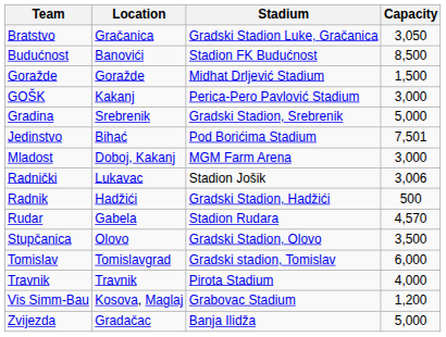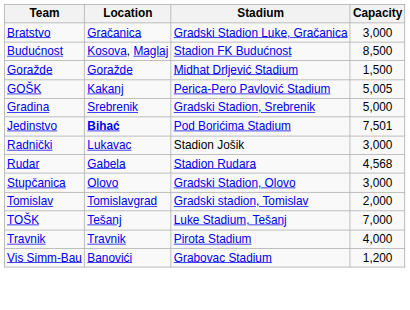 <table class="wikitable sortable">
 <tr>
 <th>Team</th>
 <th>Location</th>
 <th>Stadium</th>
 <th>Capacity</th>
 </tr>
 <tr>
 <td><a href='#'>Bratstvo</a></td>
 <td><a href='#'>Gračanica</a></td>
 <td><a href='#'>Gradski Stadion Luke, Gračanica</a></td>
-<td align="center">3,050</td>
+<td align="center">3,000</td>
 </tr>
 <tr>
 <td><a href='#'>Budućnost</a></td>
-<td><a href='#'>Banovići</a></td>
+<td><a href='#'>Kosova</a>, <a href='#'>Maglaj</a></td>
 <td><a href='#'>Stadion FK Budućnost</a></td>
 <td align="center">8,500</td>
 </tr>
 <tr>
 <td><a href='#'>Goražde</a></td>
 <td><a href='#'>Goražde</a></td>
 <td><a href='#'>Midhat Drljević Stadium</a></td>
 <td align="center">1,500</td>
 </tr>
 <tr>
 <td><a href='#'>GOŠK</a></td>
 <td><a href='#'>Kakanj</a></td>
 <td><a href='#'>Perica-Pero Pavlović Stadium</a></td>
-<td align="center">3,000</td>
+<td align="center">5,005</td>
 </tr>
 <tr>
 <td><a href='#'>Gradina</a></td>
 <td><a href='#'>Srebrenik</a></td>
 <td><a href='#'>Gradski Stadion, Srebrenik</a></td>
 <td align="center">5,000</td>
 </tr>
 <tr>
 <td><a href='#'>Jedinstvo</a></td>
-<td><a href='#'>Bihać</a></td>
+<td><strong><a href='#'>Bihać</a></strong></td>
 <td><a href='#'>Pod Borićima Stadium</a></td>
 <td align="center">7,501</td>
-</tr>
-<tr>
-<td><a href='#'>Mladost</a></td>
-<td><a href='#'>Doboj, Kakanj</a></td>
-<td><a href='#'>MGM Farm Arena</a></td>
-<td align="center">3,000</td>
 </tr>
 <tr>
 <td><a href='#'>Radnički</a></td>
 <td><a href='#'>Lukavac</a></td>
 <td>Stadion Jošik</td>
-<td align="center">3,006</td>
-</tr>
-<tr>
-<td><a href='#'>Radnik</a></td>
-<td><a href='#'>Hadžići</a></td>
-<td><a href='#'>Gradski Stadion, Hadžići</a></td>
-<td align="center">500</td>
+<td align="center">3,000</td>
 </tr>
 <tr>
 <td><a href='#'>Rudar</a></td>
 <td><a href='#'>Gabela</a></td>
 <td><a href='#'>Stadion Rudara</a></td>
-<td align="center">4,570</td>
+<td align="center">4,568</td>
 </tr>
 <tr>
 <td><a href='#'>Stupčanica</a></td>
 <td><a href='#'>Olovo</a></td>
 <td><a href='#'>Gradski Stadion, Olovo</a></td>
-<td align="center">3,500</td>
+<td align="center">3,000</td>
 </tr>
 <tr>
 <td><a href='#'>Tomislav</a></td>
 <td><a href='#'>Tomislavgrad</a></td>
 <td><a href='#'>Gradski stadion, Tomislav</a></td>
-<td align="center">6,000</td>
+<td align="center">2,000</td>
+</tr>
+<tr>
+<td><a href='#'>TOŠK</a></td>
+<td><a href='#'>Tešanj</a></td>
+<td><a href='#'>Luke Stadium, Tešanj</a></td>
+<td align="center">7,000</td>
 </tr>
 <tr>
 <td><a href='#'>Travnik</a></td>
 <td><a href='#'>Travnik</a></td>
 <td><a href='#'>Pirota Stadium</a></td>
 <td align="center">4,000</td>
 </tr>
 <tr>
 <td><a href='#'>Vis Simm-Bau</a></td>
-<td><a href='#'>Kosova</a>, <a href='#'>Maglaj</a></td>
+<td><a href='#'>Banovići</a></td>
 <td><a href='#'>Grabovac Stadium</a></td>
 <td align="center">1,200</td>
 </tr>
-<tr>
-<td><a href='#'>Zvijezda</a></td>
-<td><a href='#'>Gradačac</a></td>
-<td><a href='#'>Banja Ilidža</a></td>
-<td align="center">5,000</td>
-</tr>
 </table>
